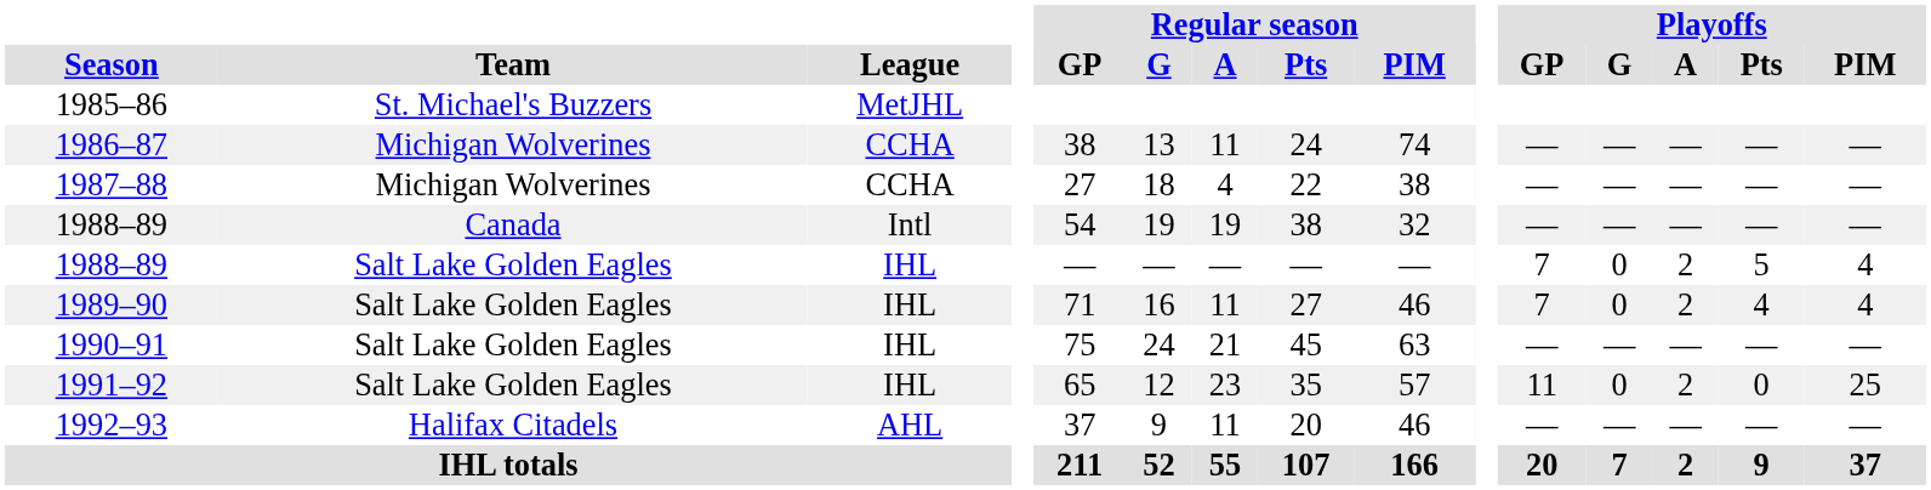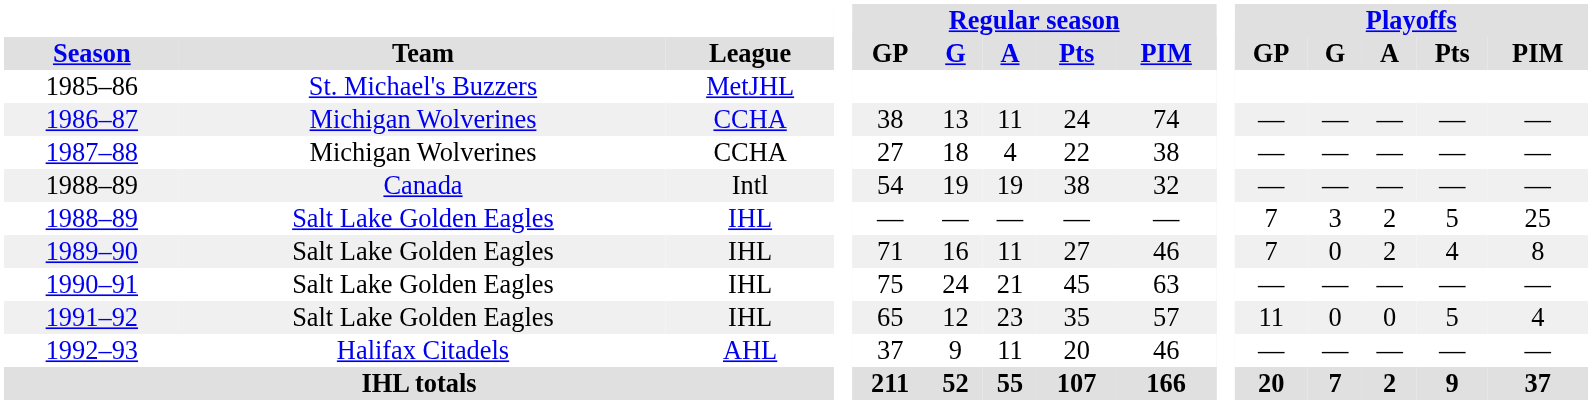 <table border="0" cellpadding="1" cellspacing="0" style="text-align:center; width:60em">
 <tr bgcolor="#e0e0e0">
 <th colspan="3" bgcolor="#ffffff"> </th>
 <th rowspan="100" bgcolor="#ffffff"> </th>
 <th colspan="5"><a href='#'>Regular season</a></th>
 <th rowspan="100" bgcolor="#ffffff"> </th>
 <th colspan="5"><a href='#'>Playoffs</a></th>
 </tr>
 <tr bgcolor="#e0e0e0">
 <th><a href='#'>Season</a></th>
 <th>Team</th>
 <th>League</th>
 <th>GP</th>
 <th><a href='#'>G</a></th>
 <th><a href='#'>A</a></th>
 <th><a href='#'>Pts</a></th>
 <th><a href='#'>PIM</a></th>
 <th>GP</th>
 <th>G</th>
 <th>A</th>
 <th>Pts</th>
 <th>PIM</th>
 </tr>
 <tr>
 <td>1985–86</td>
 <td><a href='#'>St. Michael's Buzzers</a></td>
 <td><a href='#'>MetJHL</a></td>
 <td></td>
 <td></td>
 <td></td>
 <td></td>
 <td></td>
 <td></td>
 <td></td>
 <td></td>
 <td></td>
 <td></td>
 </tr>
 <tr bgcolor="#f0f0f0">
 <td><a href='#'>1986–87</a></td>
 <td><a href='#'>Michigan Wolverines</a></td>
 <td><a href='#'>CCHA</a></td>
 <td>38</td>
 <td>13</td>
 <td>11</td>
 <td>24</td>
 <td>74</td>
 <td>—</td>
 <td>—</td>
 <td>—</td>
 <td>—</td>
 <td>—</td>
 </tr>
 <tr>
 <td><a href='#'>1987–88</a></td>
 <td>Michigan Wolverines</td>
 <td>CCHA</td>
 <td>27</td>
 <td>18</td>
 <td>4</td>
 <td>22</td>
 <td>38</td>
 <td>—</td>
 <td>—</td>
 <td>—</td>
 <td>—</td>
 <td>—</td>
 </tr>
 <tr bgcolor="#f0f0f0">
 <td>1988–89</td>
 <td><a href='#'>Canada</a></td>
 <td>Intl</td>
 <td>54</td>
 <td>19</td>
 <td>19</td>
 <td>38</td>
 <td>32</td>
 <td>—</td>
 <td>—</td>
 <td>—</td>
 <td>—</td>
 <td>—</td>
 </tr>
 <tr>
 <td><a href='#'>1988–89</a></td>
 <td><a href='#'>Salt Lake Golden Eagles</a></td>
 <td><a href='#'>IHL</a></td>
 <td>—</td>
 <td>—</td>
 <td>—</td>
 <td>—</td>
 <td>—</td>
 <td>7</td>
-<td>0</td>
+<td>3</td>
 <td>2</td>
 <td>5</td>
-<td>4</td>
+<td>25</td>
 </tr>
 <tr bgcolor="#f0f0f0">
 <td><a href='#'>1989–90</a></td>
 <td>Salt Lake Golden Eagles</td>
 <td>IHL</td>
 <td>71</td>
 <td>16</td>
 <td>11</td>
 <td>27</td>
 <td>46</td>
 <td>7</td>
 <td>0</td>
 <td>2</td>
 <td>4</td>
-<td>4</td>
+<td>8</td>
 </tr>
 <tr>
 <td><a href='#'>1990–91</a></td>
 <td>Salt Lake Golden Eagles</td>
 <td>IHL</td>
 <td>75</td>
 <td>24</td>
 <td>21</td>
 <td>45</td>
 <td>63</td>
 <td>—</td>
 <td>—</td>
 <td>—</td>
 <td>—</td>
 <td>—</td>
 </tr>
 <tr bgcolor="#f0f0f0">
 <td><a href='#'>1991–92</a></td>
 <td>Salt Lake Golden Eagles</td>
 <td>IHL</td>
 <td>65</td>
 <td>12</td>
 <td>23</td>
 <td>35</td>
 <td>57</td>
 <td>11</td>
 <td>0</td>
-<td>2</td>
 <td>0</td>
-<td>25</td>
+<td>5</td>
+<td>4</td>
 </tr>
 <tr>
 <td><a href='#'>1992–93</a></td>
 <td><a href='#'>Halifax Citadels</a></td>
 <td><a href='#'>AHL</a></td>
 <td>37</td>
 <td>9</td>
 <td>11</td>
 <td>20</td>
 <td>46</td>
 <td>—</td>
 <td>—</td>
 <td>—</td>
 <td>—</td>
 <td>—</td>
 </tr>
 <tr bgcolor="#e0e0e0">
 <th colspan="3">IHL totals</th>
 <th>211</th>
 <th>52</th>
 <th>55</th>
 <th>107</th>
 <th>166</th>
 <th>20</th>
 <th>7</th>
 <th>2</th>
 <th>9</th>
 <th>37</th>
 </tr>
 </table>
